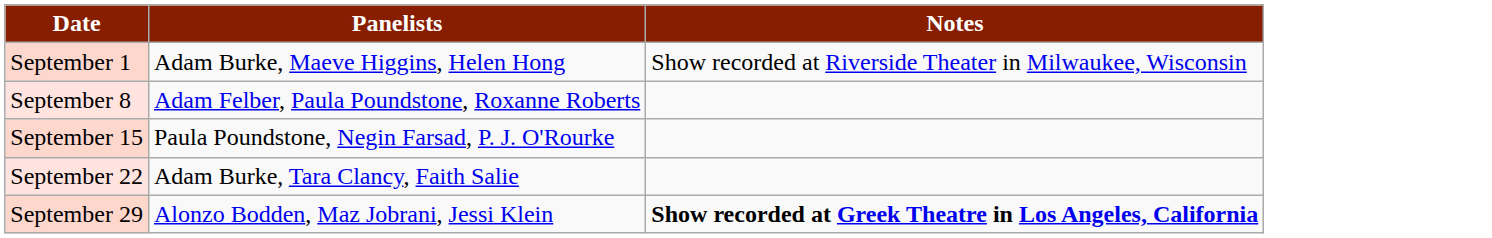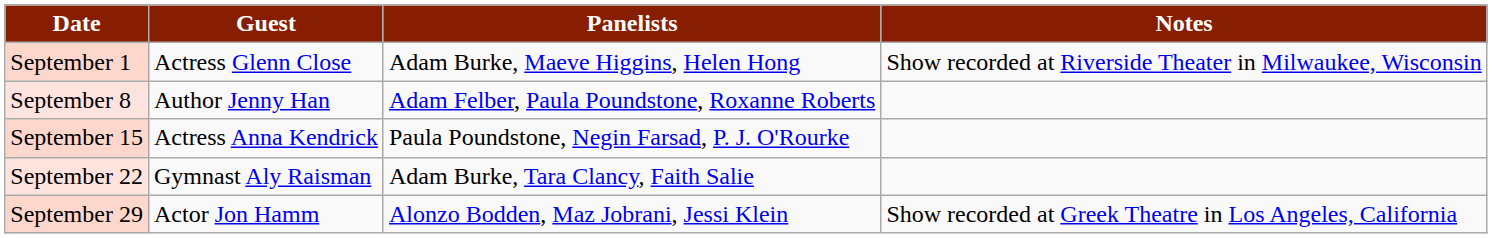 <table class="wikitable">
 <tr>
 <th style="background:#871E01;color:#FFFFFF;">Date</th>
+<th style="background:#871E01;color:#FFFFFF;">Guest</th>
 <th style="background:#871E01;color:#FFFFFF;">Panelists</th>
 <th style="background:#871E01;color:#FFFFFF;">Notes</th>
 </tr>
 <tr>
 <td style="background:#FDD6CC;color:#000000;">September 1</td>
+<td>Actress <a href='#'>Glenn Close</a></td>
 <td>Adam Burke, <a href='#'>Maeve Higgins</a>, <a href='#'>Helen Hong</a></td>
 <td>Show recorded at <a href='#'>Riverside Theater</a> in <a href='#'>Milwaukee, Wisconsin</a></td>
 </tr>
 <tr>
 <td style="background:#FFE3DF;color:#000000;">September 8</td>
+<td>Author <a href='#'>Jenny Han</a></td>
 <td><a href='#'>Adam Felber</a>, <a href='#'>Paula Poundstone</a>, <a href='#'>Roxanne Roberts</a></td>
 <td></td>
 </tr>
 <tr>
 <td style="background:#FDD6CC;color:#000000;">September 15</td>
+<td>Actress <a href='#'>Anna Kendrick</a></td>
 <td>Paula Poundstone, <a href='#'>Negin Farsad</a>, <a href='#'>P. J. O'Rourke</a></td>
 <td></td>
 </tr>
 <tr>
 <td style="background:#FFE3DF;color:#000000;">September 22</td>
+<td>Gymnast <a href='#'>Aly Raisman</a></td>
 <td>Adam Burke, <a href='#'>Tara Clancy</a>, <a href='#'>Faith Salie</a></td>
 <td></td>
 </tr>
 <tr>
 <td style="background:#FDD6CC;color:#000000;">September 29</td>
+<td>Actor <a href='#'>Jon Hamm</a></td>
 <td><a href='#'>Alonzo Bodden</a>, <a href='#'>Maz Jobrani</a>, <a href='#'>Jessi Klein</a></td>
-<td><strong>Show recorded at <a href='#'>Greek Theatre</a> in <a href='#'>Los Angeles, California</a></strong></td>
+<td>Show recorded at <a href='#'>Greek Theatre</a> in <a href='#'>Los Angeles, California</a></td>
 </tr>
 </table>
